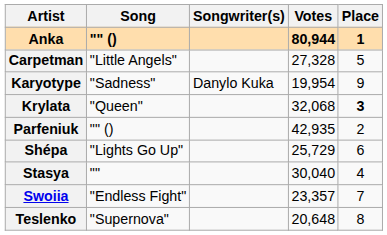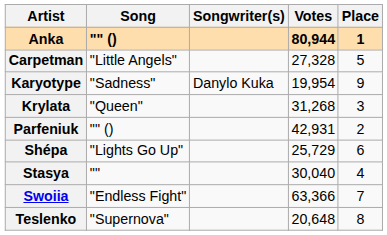 <table class="sortable wikitable plainrowheaders" style="margin: 1em auto 1em auto; font-size:90%;">
 <tr>
 <th>Artist</th>
 <th>Song</th>
 <th class="unsortable">Songwriter(s)</th>
 <th>Votes</th>
 <th>Place</th>
 </tr>
 <tr style="font-weight:bold; background:navajowhite;">
 <th scope="row" style="font-weight:bold; background:navajowhite;">Anka</th>
 <td>"" <span>()</span></td>
 <td></td>
 <td style="text-align:center;">80,944</td>
 <td style="text-align:center;">1</td>
 </tr>
 <tr>
 <th scope="row">Carpetman</th>
 <td>"Little Angels"</td>
 <td></td>
 <td style="text-align:center;">27,328</td>
 <td style="text-align:center;">5</td>
 </tr>
 <tr>
 <th scope="row">Karyotype</th>
 <td>"Sadness"</td>
 <td>Danylo Kuka</td>
 <td style="text-align:center;">19,954</td>
 <td style="text-align:center;">9</td>
 </tr>
 <tr>
 <th scope="row">Krylata</th>
 <td>"Queen"</td>
 <td></td>
-<td style="text-align:center;">32,068</td>
-<td style="text-align:center;"><strong>3</strong></td>
+<td style="text-align:center;">31,268</td>
+<td style="text-align:center;">3</td>
 </tr>
 <tr>
 <th scope="row">Parfeniuk</th>
 <td>"" <span>()</span></td>
 <td></td>
-<td style="text-align:center;">42,935</td>
+<td style="text-align:center;">42,931</td>
 <td style="text-align:center;">2</td>
 </tr>
 <tr>
 <th scope="row">Shépa</th>
 <td>"Lights Go Up"</td>
 <td></td>
 <td style="text-align:center;">25,729</td>
 <td style="text-align:center;">6</td>
 </tr>
 <tr>
 <th scope="row">Stasya</th>
 <td>""</td>
 <td></td>
 <td style="text-align:center;">30,040</td>
 <td style="text-align:center;">4</td>
 </tr>
 <tr>
 <th scope="row"><a href='#'>Swoiia</a></th>
 <td>"Endless Fight"</td>
 <td></td>
-<td style="text-align:center;">23,357</td>
+<td style="text-align:center;">63,366</td>
 <td style="text-align:center;">7</td>
 </tr>
 <tr>
 <th scope="row">Teslenko</th>
 <td>"Supernova"</td>
 <td></td>
 <td style="text-align:center;">20,648</td>
 <td style="text-align:center;">8</td>
 </tr>
 </table>
